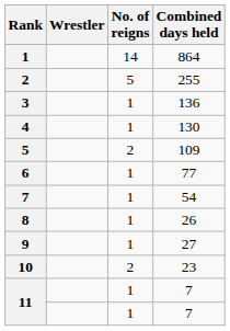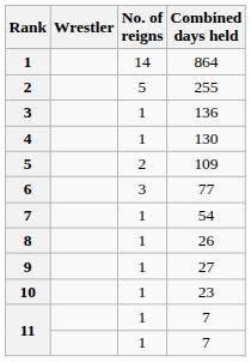 <table class="wikitable sortable" style="text-align: center">
 <tr>
 <th>Rank</th>
 <th>Wrestler</th>
 <th>No. of<br>reigns</th>
 <th data-sort-type="number">Combined<br>days held</th>
 </tr>
 <tr>
 <th>1</th>
 <td></td>
 <td>14</td>
 <td>864</td>
 </tr>
 <tr>
 <th>2</th>
 <td></td>
 <td>5</td>
 <td>255</td>
 </tr>
 <tr>
 <th>3</th>
 <td></td>
 <td>1</td>
 <td>136</td>
 </tr>
 <tr>
 <th>4</th>
 <td></td>
 <td>1</td>
 <td>130</td>
 </tr>
 <tr>
 <th>5</th>
 <td></td>
 <td>2</td>
 <td>109</td>
 </tr>
 <tr>
 <th>6</th>
 <td></td>
-<td>1</td>
+<td>3</td>
 <td>77</td>
 </tr>
 <tr>
 <th>7</th>
 <td></td>
 <td>1</td>
 <td>54</td>
 </tr>
 <tr>
 <th>8</th>
 <td></td>
 <td>1</td>
 <td>26</td>
 </tr>
 <tr>
 <th>9</th>
 <td></td>
 <td>1</td>
 <td>27</td>
 </tr>
 <tr>
 <th>10</th>
 <td></td>
-<td>2</td>
+<td>1</td>
 <td>23</td>
 </tr>
 <tr>
 <th rowspan=2>11</th>
 <td></td>
 <td>1</td>
 <td>7</td>
 </tr>
 <tr>
 <td></td>
 <td>1</td>
 <td>7</td>
 </tr>
 </table>
